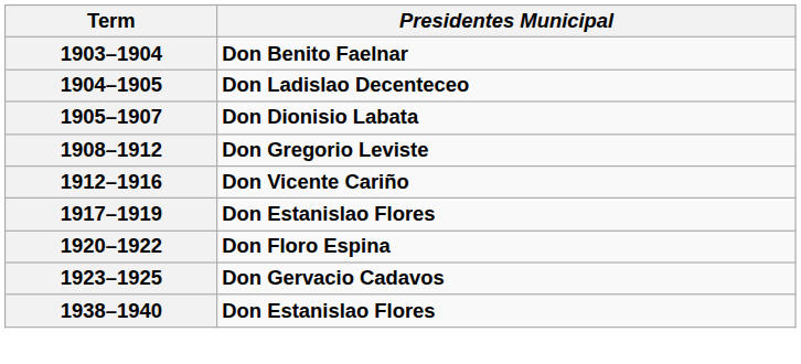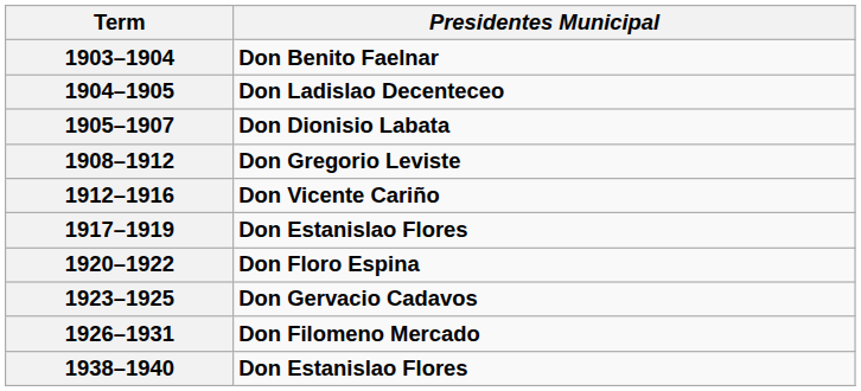 <table class="collapsible collapsed wikitable plainrowheaders" width="100%">
 <tr>
 <th scope="col" style="width:10em">Term</th>
 <th scope="col"><em>Presidentes Municipal</em></th>
 </tr>
 <tr>
 <th style="text-align: center;" scope=row>1903–1904</th>
 <td><strong>Don Benito Faelnar</strong></td>
 </tr>
 <tr>
 <th style="text-align: center;" scope=row>1904–1905</th>
 <td><strong>Don Ladislao Decenteceo</strong></td>
 </tr>
 <tr>
 <th style="text-align: center;" scope=row>1905–1907</th>
 <td><strong>Don Dionisio Labata</strong></td>
 </tr>
 <tr>
 <th style="text-align: center;" scope=row>1908–1912</th>
 <td><strong>Don Gregorio Leviste</strong></td>
 </tr>
 <tr>
 <th style="text-align: center;" scope=row>1912–1916</th>
 <td><strong>Don Vicente Cariño</strong></td>
 </tr>
 <tr>
 <th style="text-align: center;" scope=row>1917–1919</th>
 <td><strong>Don Estanislao Flores</strong></td>
 </tr>
 <tr>
 <th style="text-align: center;" scope=row>1920–1922</th>
 <td><strong>Don Floro Espina</strong></td>
 </tr>
 <tr>
 <th style="text-align: center;" scope=row>1923–1925</th>
 <td><strong>Don Gervacio Cadavos</strong></td>
 </tr>
 <tr>
+<th style="text-align: center;" scope=row>1926–1931</th>
+<td><strong>Don Filomeno Mercado</strong></td>
+</tr>
+<tr>
 <th style="text-align: center;" scope=row>1938–1940</th>
 <td><strong>Don Estanislao Flores</strong></td>
 </tr>
 </table>
